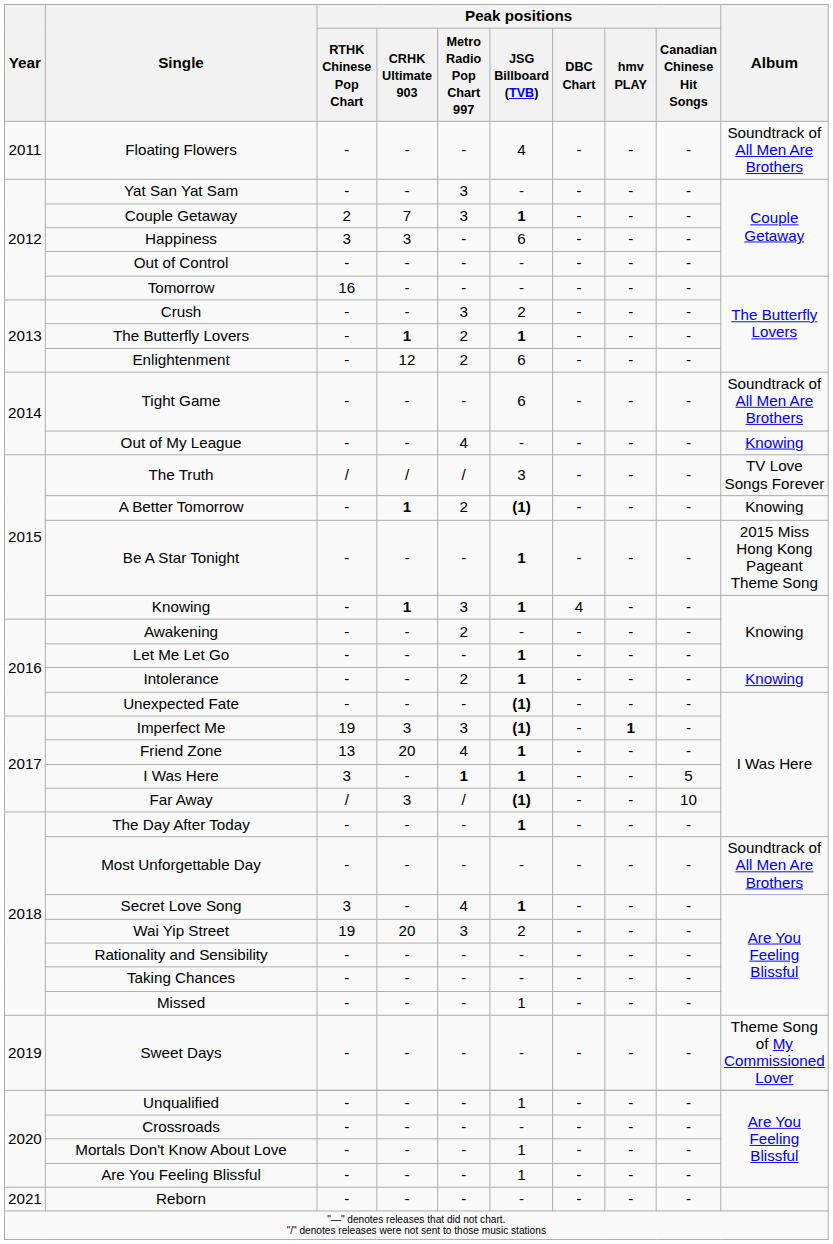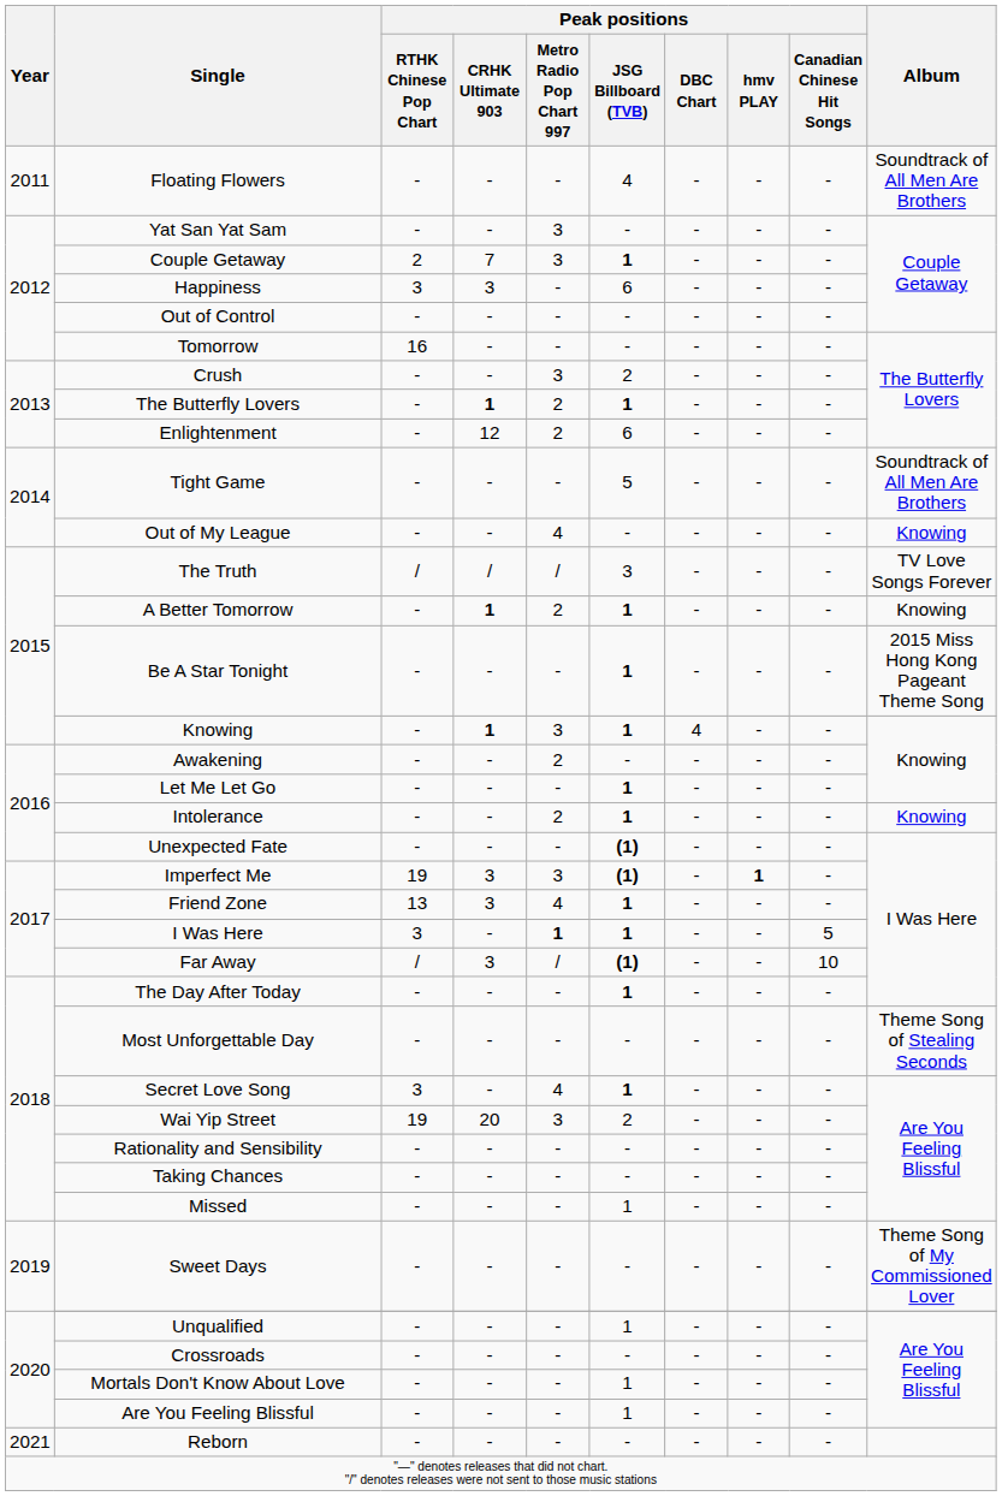 <table class="wikitable">
 <tr>
 <th rowspan="2">Year</th>
 <th rowspan="2" style="width:460px;">Single</th>
 <th colspan="7">Peak positions</th>
 <th scope="col" rowspan="2">Album</th>
 </tr>
 <tr>
 <th style="width:60px;"><small>RTHK Chinese Pop Chart</small></th>
 <th style="width:60px;"><small>CRHK Ultimate 903</small></th>
 <th style="width:60px;"><small>Metro Radio Pop Chart 997</small></th>
 <th style="width:60px;"><small>JSG Billboard (<a href='#'>TVB</a>)</small></th>
 <th style="width:60px;"><small>DBC Chart</small></th>
 <th style="width:60px;"><small>hmv PLAY</small></th>
 <th style="width:60px;"><small>Canadian Chinese Hit Songs</small></th>
 </tr>
 <tr align="center">
 <td>2011</td>
 <td>Floating Flowers</td>
 <td style="text-align:center;">-</td>
 <td style="text-align:center;">-</td>
 <td style="text-align:center;">-</td>
 <td style="text-align:center;">4</td>
 <td style="text-align:center;">-</td>
 <td style="text-align:center;">-</td>
 <td style="text-align:center;">-</td>
 <td>Soundtrack of <a href='#'>All Men Are Brothers</a></td>
 </tr>
 <tr align="center">
 <td rowspan="5">2012</td>
 <td>Yat San Yat Sam</td>
 <td style="text-align:center;">-</td>
 <td style="text-align:center;">-</td>
 <td style="text-align:center;">3</td>
 <td style="text-align:center;">-</td>
 <td style="text-align:center;">-</td>
 <td style="text-align:center;">-</td>
 <td style="text-align:center;">-</td>
 <td rowspan="4"><a href='#'>Couple Getaway</a></td>
 </tr>
 <tr align="center">
 <td>Couple Getaway</td>
 <td style="text-align:center;">2</td>
 <td style="text-align:center;">7</td>
 <td style="text-align:center;">3</td>
 <td style="text-align:center;"><strong>1</strong></td>
 <td style="text-align:center;">-</td>
 <td style="text-align:center;">-</td>
 <td style="text-align:center;">-</td>
 </tr>
 <tr align="center">
 <td>Happiness</td>
 <td style="text-align:center;">3</td>
 <td style="text-align:center;">3</td>
 <td style="text-align:center;">-</td>
 <td style="text-align:center;">6</td>
 <td style="text-align:center;">-</td>
 <td style="text-align:center;">-</td>
 <td style="text-align:center;">-</td>
 </tr>
 <tr align="center">
 <td>Out of Control</td>
 <td style="text-align:center;">-</td>
 <td style="text-align:center;">-</td>
 <td style="text-align:center;">-</td>
 <td style="text-align:center;">-</td>
 <td style="text-align:center;">-</td>
 <td style="text-align:center;">-</td>
 <td style="text-align:center;">-</td>
 </tr>
 <tr align="center">
 <td>Tomorrow</td>
 <td style="text-align:center;">16</td>
 <td style="text-align:center;">-</td>
 <td style="text-align:center;">-</td>
 <td style="text-align:center;">-</td>
 <td style="text-align:center;">-</td>
 <td style="text-align:center;">-</td>
 <td style="text-align:center;">-</td>
 <td rowspan="4"><a href='#'>The Butterfly Lovers</a></td>
 </tr>
 <tr align="center">
 <td rowspan="3">2013</td>
 <td>Crush</td>
 <td style="text-align:center;">-</td>
 <td style="text-align:center;">-</td>
 <td style="text-align:center;">3</td>
 <td style="text-align:center;">2</td>
 <td style="text-align:center;">-</td>
 <td style="text-align:center;">-</td>
 <td style="text-align:center;">-</td>
 </tr>
 <tr align="center">
 <td>The Butterfly Lovers</td>
 <td style="text-align:center;">-</td>
 <td style="text-align:center;"><strong>1</strong></td>
 <td style="text-align:center;">2</td>
 <td style="text-align:center;"><strong>1</strong></td>
 <td style="text-align:center;">-</td>
 <td style="text-align:center;">-</td>
 <td style="text-align:center;">-</td>
 </tr>
 <tr align="center">
 <td>Enlightenment</td>
 <td style="text-align:center;">-</td>
 <td style="text-align:center;">12</td>
 <td style="text-align:center;">2</td>
 <td style="text-align:center;">6</td>
 <td style="text-align:center;">-</td>
 <td style="text-align:center;">-</td>
 <td style="text-align:center;">-</td>
 </tr>
 <tr align="center">
 <td rowspan="2">2014</td>
 <td>Tight Game</td>
 <td style="text-align:center;">-</td>
 <td style="text-align:center;">-</td>
 <td style="text-align:center;">-</td>
-<td style="text-align:center;">6</td>
+<td style="text-align:center;">5</td>
 <td style="text-align:center;">-</td>
 <td style="text-align:center;">-</td>
 <td style="text-align:center;">-</td>
 <td>Soundtrack of <a href='#'>All Men Are Brothers</a></td>
 </tr>
 <tr align="center">
 <td>Out of My League</td>
 <td style="text-align:center;">-</td>
 <td style="text-align:center;">-</td>
 <td style="text-align:center;">4</td>
 <td style="text-align:center;">-</td>
 <td style="text-align:center;">-</td>
 <td style="text-align:center;">-</td>
 <td style="text-align:center;">-</td>
 <td><a href='#'>Knowing</a></td>
 </tr>
 <tr align="center">
 <td rowspan="4">2015</td>
 <td>The Truth</td>
 <td style="text-align:center;">/</td>
 <td style="text-align:center;">/</td>
 <td style="text-align:center;">/</td>
 <td style="text-align:center;">3</td>
 <td style="text-align:center;">-</td>
 <td style="text-align:center;">-</td>
 <td style="text-align:center;">-</td>
 <td>TV Love Songs Forever</td>
 </tr>
 <tr align="center">
 <td>A Better Tomorrow</td>
 <td style="text-align:center;">-</td>
 <td style="text-align:center;"><strong>1</strong></td>
 <td style="text-align:center;">2</td>
-<td style="text-align:center;"><strong>(1)</strong></td>
+<td style="text-align:center;"><strong>1</strong></td>
 <td style="text-align:center;">-</td>
 <td style="text-align:center;">-</td>
 <td style="text-align:center;">-</td>
 <td>Knowing</td>
 </tr>
 <tr align="center">
 <td>Be A Star Tonight</td>
 <td style="text-align:center;">-</td>
 <td style="text-align:center;">-</td>
 <td style="text-align:center;">-</td>
 <td style="text-align:center;"><strong>1</strong></td>
 <td style="text-align:center;">-</td>
 <td style="text-align:center;">-</td>
 <td style="text-align:center;">-</td>
 <td>2015 Miss Hong Kong Pageant Theme Song</td>
 </tr>
 <tr align="center">
 <td>Knowing</td>
 <td style="text-align:center;">-</td>
 <td style="text-align:center;"><strong>1</strong></td>
 <td style="text-align:center;">3</td>
 <td style="text-align:center;"><strong>1</strong></td>
 <td style="text-align:center;">4</td>
 <td style="text-align:center;">-</td>
 <td style="text-align:center;">-</td>
 <td rowspan="3">Knowing</td>
 </tr>
 <tr align="center">
 <td rowspan="4">2016</td>
 <td>Awakening</td>
 <td style="text-align:center;">-</td>
 <td style="text-align:center;">-</td>
 <td style="text-align:center;">2</td>
 <td style="text-align:center;">-</td>
 <td style="text-align:center;">-</td>
 <td style="text-align:center;">-</td>
 <td style="text-align:center;">-</td>
 </tr>
 <tr align="center">
 <td>Let Me Let Go</td>
 <td style="text-align:center;">-</td>
 <td style="text-align:center;">-</td>
 <td style="text-align:center;">-</td>
 <td style="text-align:center;"><strong>1</strong></td>
 <td style="text-align:center;">-</td>
 <td style="text-align:center;">-</td>
 <td style="text-align:center;">-</td>
 </tr>
 <tr align="center">
 <td>Intolerance</td>
 <td style="text-align:center;">-</td>
 <td style="text-align:center;">-</td>
 <td style="text-align:center;">2</td>
 <td style="text-align:center;"><strong>1</strong></td>
 <td style="text-align:center;">-</td>
 <td style="text-align:center;">-</td>
 <td style="text-align:center;">-</td>
 <td><a href='#'>Knowing</a></td>
 </tr>
 <tr align="center">
 <td>Unexpected Fate</td>
 <td style="text-align:center;">-</td>
 <td style="text-align:center;">-</td>
 <td style="text-align:center;">-</td>
 <td style="text-align:center;"><strong>(1)</strong></td>
 <td style="text-align:center;">-</td>
 <td style="text-align:center;">-</td>
 <td style="text-align:center;">-</td>
 <td rowspan="6">I Was Here</td>
 </tr>
 <tr align="center">
 <td rowspan="4">2017</td>
 <td>Imperfect Me</td>
 <td style="text-align:center;">19</td>
 <td style="text-align:center;">3</td>
 <td style="text-align:center;">3</td>
 <td style="text-align:center;"><strong>(1)</strong></td>
 <td style="text-align:center;">-</td>
 <td style="text-align:center;"><strong>1</strong></td>
 <td style="text-align:center;">-</td>
 </tr>
 <tr align="center">
 <td>Friend Zone</td>
 <td style="text-align:center;">13</td>
-<td style="text-align:center;">20</td>
+<td style="text-align:center;">3</td>
 <td style="text-align:center;">4</td>
 <td style="text-align:center;"><strong>1</strong></td>
 <td style="text-align:center;">-</td>
 <td style="text-align:center;">-</td>
 <td style="text-align:center;">-</td>
 </tr>
 <tr align="center">
 <td>I Was Here</td>
 <td style="text-align:center;">3</td>
 <td style="text-align:center;">-</td>
 <td style="text-align:center;"><strong>1</strong></td>
 <td style="text-align:center;"><strong>1</strong></td>
 <td style="text-align:center;">-</td>
 <td style="text-align:center;">-</td>
 <td style="text-align:center;">5</td>
 </tr>
 <tr align="center">
 <td>Far Away</td>
 <td style="text-align:center;">/</td>
 <td style="text-align:center;">3</td>
 <td style="text-align:center;">/</td>
 <td style="text-align:center;"><strong>(1)</strong></td>
 <td style="text-align:center;">-</td>
 <td style="text-align:center;">-</td>
 <td style="text-align:center;">10</td>
 </tr>
 <tr align="center">
 <td rowspan="7">2018</td>
 <td>The Day After Today</td>
 <td style="text-align:center;">-</td>
 <td style="text-align:center;">-</td>
 <td style="text-align:center;">-</td>
 <td style="text-align:center;"><strong>1</strong></td>
 <td style="text-align:center;">-</td>
 <td style="text-align:center;">-</td>
 <td style="text-align:center;">-</td>
 </tr>
 <tr align="center">
 <td>Most Unforgettable Day</td>
 <td style="text-align:center;">-</td>
 <td style="text-align:center;">-</td>
 <td style="text-align:center;">-</td>
 <td style="text-align:center;">-</td>
 <td style="text-align:center;">-</td>
 <td style="text-align:center;">-</td>
 <td style="text-align:center;">-</td>
-<td>Soundtrack of <a href='#'>All Men Are Brothers</a></td>
+<td>Theme Song of <a href='#'>Stealing Seconds</a></td>
 </tr>
 <tr align="center">
 <td>Secret Love Song</td>
 <td style="text-align:center;">3</td>
 <td style="text-align:center;">-</td>
 <td style="text-align:center;">4</td>
 <td style="text-align:center;"><strong>1</strong></td>
 <td style="text-align:center;">-</td>
 <td style="text-align:center;">-</td>
 <td style="text-align:center;">-</td>
 <td rowspan="5"><a href='#'>Are You Feeling Blissful</a></td>
 </tr>
 <tr align="center">
 <td>Wai Yip Street</td>
 <td style="text-align:center;">19</td>
 <td style="text-align:center;">20</td>
 <td style="text-align:center;">3</td>
 <td style="text-align:center;">2</td>
 <td style="text-align:center;">-</td>
 <td style="text-align:center;">-</td>
 <td style="text-align:center;">-</td>
 </tr>
 <tr align="center">
 <td>Rationality and Sensibility</td>
 <td style="text-align:center;">-</td>
 <td style="text-align:center;">-</td>
 <td style="text-align:center;">-</td>
 <td style="text-align:center;">-</td>
 <td style="text-align:center;">-</td>
 <td style="text-align:center;">-</td>
 <td style="text-align:center;">-</td>
 </tr>
 <tr align="center">
 <td>Taking Chances</td>
 <td style="text-align:center;">-</td>
 <td style="text-align:center;">-</td>
 <td style="text-align:center;">-</td>
 <td style="text-align:center;">-</td>
 <td style="text-align:center;">-</td>
 <td style="text-align:center;">-</td>
 <td style="text-align:center;">-</td>
 </tr>
 <tr align="center">
 <td>Missed</td>
 <td style="text-align:center;">-</td>
 <td style="text-align:center;">-</td>
 <td style="text-align:center;">-</td>
 <td style="text-align:center;">1</td>
 <td style="text-align:center;">-</td>
 <td style="text-align:center;">-</td>
 <td style="text-align:center;">-</td>
 </tr>
 <tr align="center">
 <td rowspan="1">2019</td>
 <td>Sweet Days</td>
 <td style="text-align:center;">-</td>
 <td style="text-align:center;">-</td>
 <td style="text-align:center;">-</td>
 <td style="text-align:center;">-</td>
 <td style="text-align:center;">-</td>
 <td style="text-align:center;">-</td>
 <td style="text-align:center;">-</td>
 <td>Theme Song of <a href='#'>My Commissioned Lover</a></td>
 </tr>
 <tr align="center">
 <td rowspan="5">2020</td>
 </tr>
 <tr align="center">
 <td>Unqualified</td>
 <td style="text-align:center;">-</td>
 <td style="text-align:center;">-</td>
 <td style="text-align:center;">-</td>
 <td style="text-align:center;">1</td>
 <td style="text-align:center;">-</td>
 <td style="text-align:center;">-</td>
 <td style="text-align:center;">-</td>
 <td rowspan="4"><a href='#'>Are You Feeling Blissful</a></td>
 </tr>
 <tr align="center">
 <td>Crossroads</td>
 <td style="text-align:center;">-</td>
 <td style="text-align:center;">-</td>
 <td style="text-align:center;">-</td>
 <td style="text-align:center;">-</td>
 <td style="text-align:center;">-</td>
 <td style="text-align:center;">-</td>
 <td style="text-align:center;">-</td>
 </tr>
 <tr align="center">
 <td>Mortals Don't Know About Love</td>
 <td style="text-align:center;">-</td>
 <td style="text-align:center;">-</td>
 <td style="text-align:center;">-</td>
 <td style="text-align:center;">1</td>
 <td style="text-align:center;">-</td>
 <td style="text-align:center;">-</td>
 <td style="text-align:center;">-</td>
 </tr>
 <tr align="center">
 <td>Are You Feeling Blissful</td>
 <td style="text-align:center;">-</td>
 <td style="text-align:center;">-</td>
 <td style="text-align:center;">-</td>
 <td style="text-align:center;">1</td>
 <td style="text-align:center;">-</td>
 <td style="text-align:center;">-</td>
 <td style="text-align:center;">-</td>
 </tr>
 <tr align="center">
 <td rowspan="1">2021</td>
 <td>Reborn</td>
 <td style="text-align:center;">-</td>
 <td style="text-align:center;">-</td>
 <td style="text-align:center;">-</td>
 <td style="text-align:center;">-</td>
 <td style="text-align:center;">-</td>
 <td style="text-align:center;">-</td>
 <td style="text-align:center;">-</td>
 </tr>
 <tr align="center">
 <td colspan="15" style="text-align:center; font-size:8pt;">"—" denotes releases that did not chart.<br> "/" denotes releases were not sent to those music stations</td>
 </tr>
 </table>
